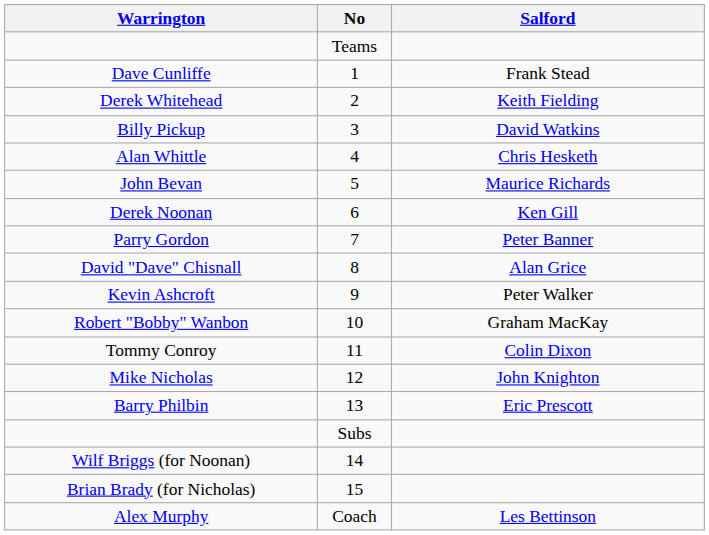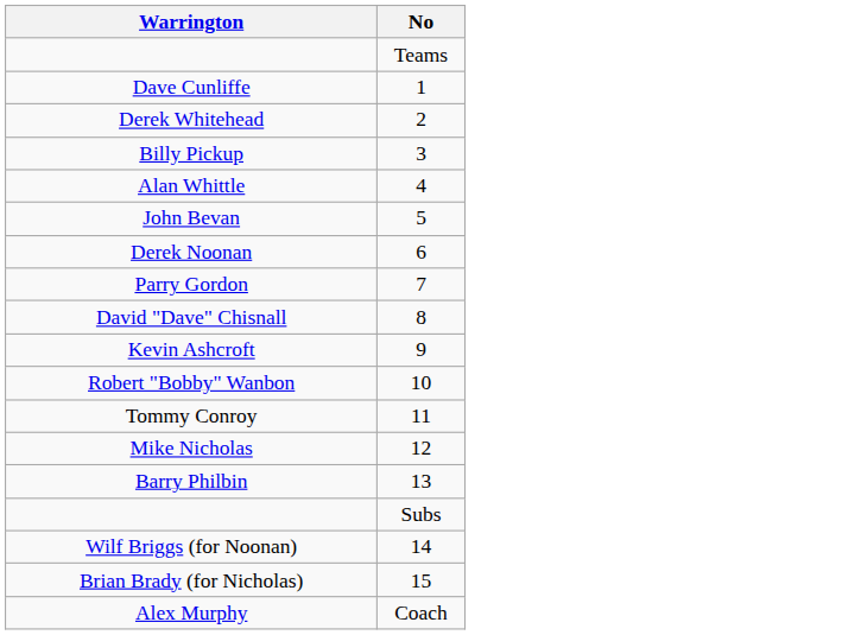 <table class="wikitable" style="text-align:center;">
 <tr>
 <th width=280 abbr=winner><a href='#'>Warrington</a></th>
 <th width=60 abbr="Number">No</th>
-<th width=280 abbr=runner-up><a href='#'>Salford</a></th>
 </tr>
 <tr>
 <td></td>
 <td>Teams</td>
-<td></td>
 </tr>
 <tr>
 <td><a href='#'>Dave Cunliffe</a></td>
 <td>1</td>
-<td>Frank Stead</td>
 </tr>
 <tr>
 <td><a href='#'>Derek Whitehead</a></td>
 <td>2</td>
-<td><a href='#'>Keith Fielding</a></td>
 </tr>
 <tr>
 <td><a href='#'>Billy Pickup</a></td>
 <td>3</td>
-<td><a href='#'>David Watkins</a></td>
 </tr>
 <tr>
 <td><a href='#'>Alan Whittle</a></td>
 <td>4</td>
-<td><a href='#'>Chris Hesketh</a></td>
 </tr>
 <tr>
 <td><a href='#'>John Bevan</a></td>
 <td>5</td>
-<td><a href='#'>Maurice Richards</a></td>
 </tr>
 <tr>
 <td><a href='#'>Derek Noonan</a></td>
 <td>6</td>
-<td><a href='#'>Ken Gill</a></td>
 </tr>
 <tr>
 <td><a href='#'>Parry Gordon</a></td>
 <td>7</td>
-<td><a href='#'>Peter Banner</a></td>
 </tr>
 <tr>
 <td><a href='#'>David "Dave" Chisnall</a></td>
 <td>8</td>
-<td><a href='#'>Alan Grice</a></td>
 </tr>
 <tr>
 <td><a href='#'>Kevin Ashcroft</a></td>
 <td>9</td>
-<td>Peter Walker</td>
 </tr>
 <tr>
 <td><a href='#'>Robert "Bobby" Wanbon</a></td>
 <td>10</td>
-<td>Graham MacKay</td>
 </tr>
 <tr>
 <td>Tommy Conroy</td>
 <td>11</td>
-<td><a href='#'>Colin Dixon</a></td>
 </tr>
 <tr>
 <td><a href='#'>Mike Nicholas</a></td>
 <td>12</td>
-<td><a href='#'>John Knighton</a></td>
 </tr>
 <tr>
 <td><a href='#'>Barry Philbin</a></td>
 <td>13</td>
-<td><a href='#'>Eric Prescott</a></td>
 </tr>
 <tr>
 <td></td>
 <td>Subs</td>
-<td></td>
 </tr>
 <tr>
 <td><a href='#'>Wilf Briggs</a> (for Noonan)</td>
 <td>14</td>
-<td></td>
 </tr>
 <tr>
 <td><a href='#'>Brian Brady</a> (for Nicholas)</td>
 <td>15</td>
-<td></td>
 </tr>
 <tr>
 <td><a href='#'>Alex Murphy</a></td>
 <td>Coach</td>
-<td><a href='#'>Les Bettinson</a></td>
 </tr>
 </table>
